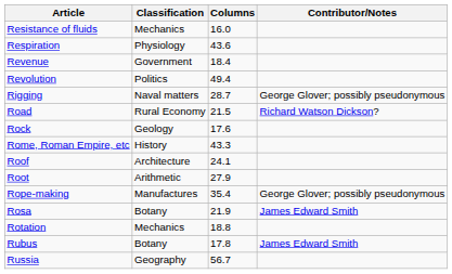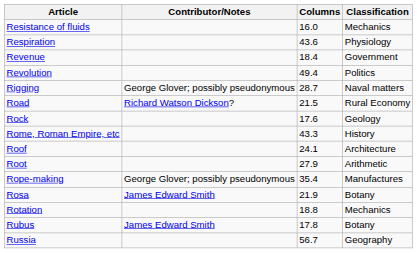 <table class="wikitable">
 <tr>
 <th>Article</th>
+<th>Contributor/Notes</th>
+<th>Columns</th>
 <th>Classification</th>
-<th>Columns</th>
-<th>Contributor/Notes</th>
 </tr>
 <tr>
 <td><a href='#'>Resistance of fluids</a></td>
+<td></td>
+<td>16.0</td>
 <td>Mechanics</td>
-<td>16.0</td>
-<td></td>
 </tr>
 <tr>
 <td><a href='#'>Respiration</a></td>
+<td></td>
+<td>43.6</td>
 <td>Physiology</td>
-<td>43.6</td>
-<td></td>
 </tr>
 <tr>
 <td><a href='#'>Revenue</a></td>
+<td></td>
+<td>18.4</td>
 <td>Government</td>
-<td>18.4</td>
-<td></td>
 </tr>
 <tr>
 <td><a href='#'>Revolution</a></td>
+<td></td>
+<td>49.4</td>
 <td>Politics</td>
-<td>49.4</td>
-<td></td>
 </tr>
 <tr>
 <td><a href='#'>Rigging</a></td>
+<td>George Glover; possibly pseudonymous</td>
+<td>28.7</td>
 <td>Naval matters</td>
-<td>28.7</td>
-<td>George Glover; possibly pseudonymous</td>
 </tr>
 <tr>
 <td><a href='#'>Road</a></td>
+<td><a href='#'>Richard Watson Dickson</a>?</td>
+<td>21.5</td>
 <td>Rural Economy</td>
-<td>21.5</td>
-<td><a href='#'>Richard Watson Dickson</a>?</td>
 </tr>
 <tr>
 <td><a href='#'>Rock</a></td>
+<td></td>
+<td>17.6</td>
 <td>Geology</td>
-<td>17.6</td>
-<td></td>
 </tr>
 <tr>
 <td><a href='#'>Rome, Roman Empire, etc</a></td>
+<td></td>
+<td>43.3</td>
 <td>History</td>
-<td>43.3</td>
-<td></td>
 </tr>
 <tr>
 <td><a href='#'>Roof</a></td>
+<td></td>
+<td>24.1</td>
 <td>Architecture</td>
-<td>24.1</td>
-<td></td>
 </tr>
 <tr>
 <td><a href='#'>Root</a></td>
+<td></td>
+<td>27.9</td>
 <td>Arithmetic</td>
-<td>27.9</td>
-<td></td>
 </tr>
 <tr>
 <td><a href='#'>Rope-making</a></td>
+<td>George Glover; possibly pseudonymous</td>
+<td>35.4</td>
 <td>Manufactures</td>
-<td>35.4</td>
-<td>George Glover; possibly pseudonymous</td>
 </tr>
 <tr>
 <td><a href='#'>Rosa</a></td>
+<td><a href='#'>James Edward Smith</a></td>
+<td>21.9</td>
 <td>Botany</td>
-<td>21.9</td>
-<td><a href='#'>James Edward Smith</a></td>
 </tr>
 <tr>
 <td><a href='#'>Rotation</a></td>
+<td></td>
+<td>18.8</td>
 <td>Mechanics</td>
-<td>18.8</td>
-<td></td>
 </tr>
 <tr>
 <td><a href='#'>Rubus</a></td>
+<td><a href='#'>James Edward Smith</a></td>
+<td>17.8</td>
 <td>Botany</td>
-<td>17.8</td>
-<td><a href='#'>James Edward Smith</a></td>
 </tr>
 <tr>
 <td><a href='#'>Russia</a></td>
+<td></td>
+<td>56.7</td>
 <td>Geography</td>
-<td>56.7</td>
-<td></td>
 </tr>
 </table>
